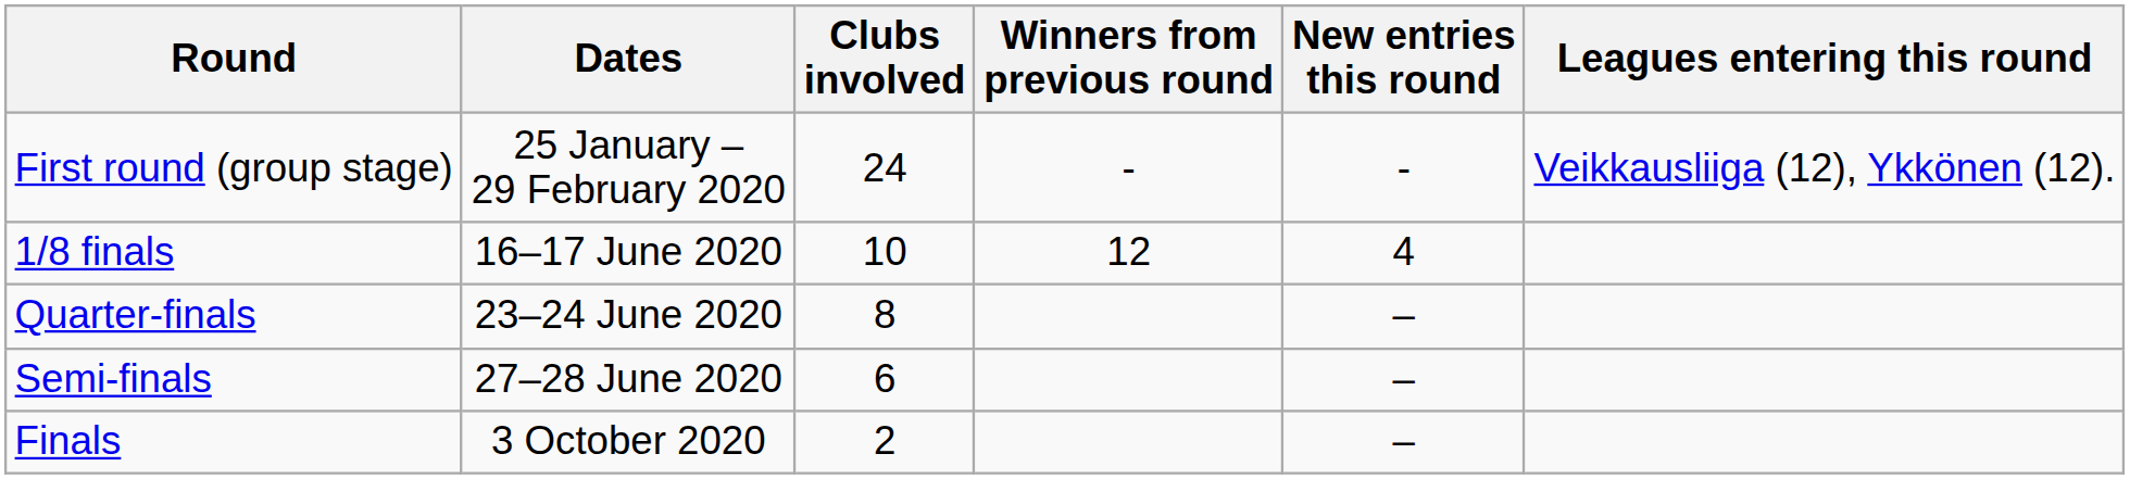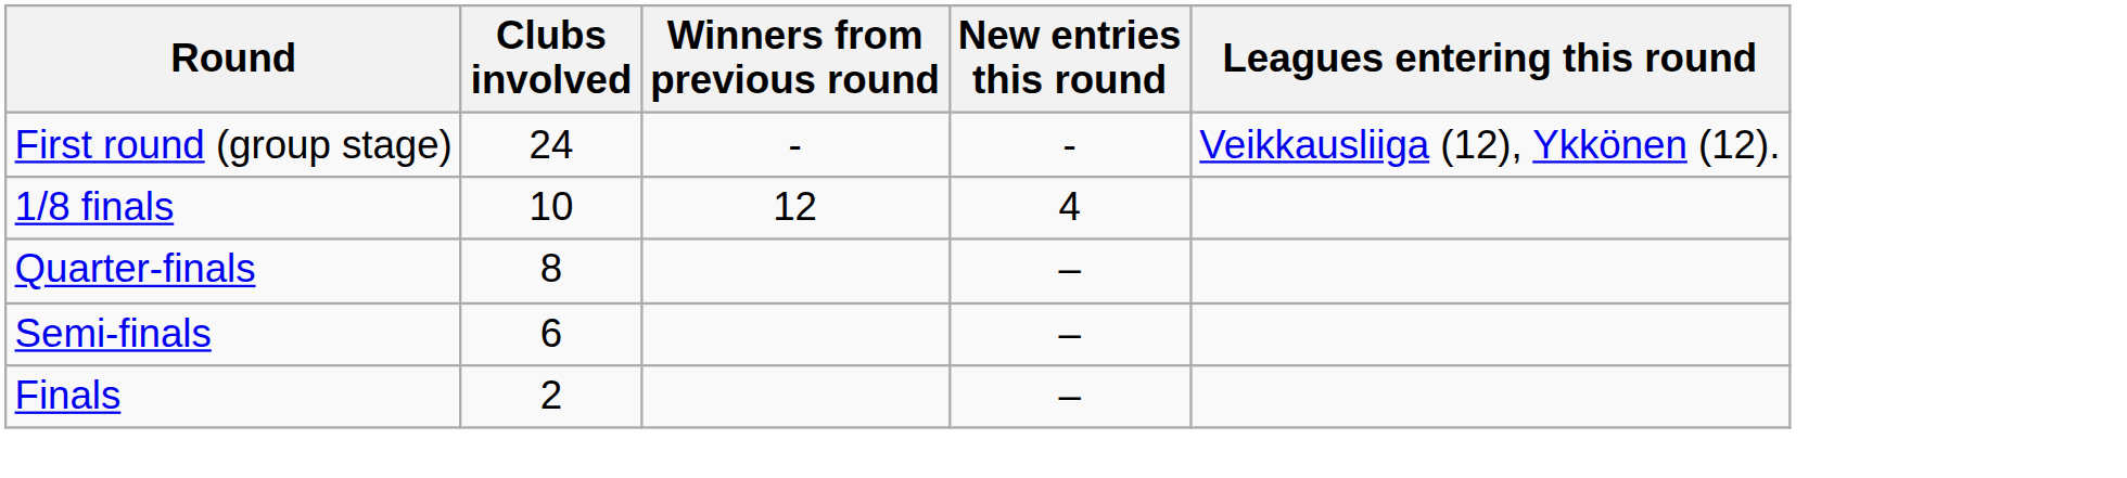 <table class="wikitable">
 <tr>
 <th>Round</th>
-<th>Dates</th>
 <th>Clubs<br>involved</th>
 <th>Winners from<br>previous round</th>
 <th>New entries<br>this round</th>
 <th>Leagues entering this round</th>
 </tr>
 <tr>
 <td><a href='#'>First round</a> (group stage)</td>
-<td style="text-align:center;">25 January – <br>29 February 2020</td>
 <td style="text-align:center;">24</td>
 <td style="text-align:center;">-</td>
 <td style="text-align:center;">-</td>
 <td><a href='#'>Veikkausliiga</a> (12), <a href='#'>Ykkönen</a> (12).</td>
 </tr>
 <tr>
 <td><a href='#'>1/8 finals</a></td>
-<td style="text-align:center;">16–17 June 2020</td>
 <td style="text-align:center;">10</td>
 <td style="text-align:center;">12</td>
 <td style="text-align:center;">4</td>
 <td></td>
 </tr>
 <tr>
 <td><a href='#'>Quarter-finals</a></td>
-<td style="text-align:center;">23–24 June 2020</td>
 <td style="text-align:center;">8</td>
 <td style="text-align:center;"></td>
 <td style="text-align:center;">–</td>
 <td></td>
 </tr>
 <tr>
 <td><a href='#'>Semi-finals</a></td>
-<td style="text-align:center;">27–28 June 2020</td>
 <td style="text-align:center;">6</td>
 <td style="text-align:center;"></td>
 <td style="text-align:center;">–</td>
 <td></td>
 </tr>
 <tr>
 <td><a href='#'>Finals</a></td>
-<td style="text-align:center;">3 October 2020</td>
 <td style="text-align:center;">2</td>
 <td style="text-align:center;"></td>
 <td style="text-align:center;">–</td>
 <td></td>
 </tr>
 </table>
